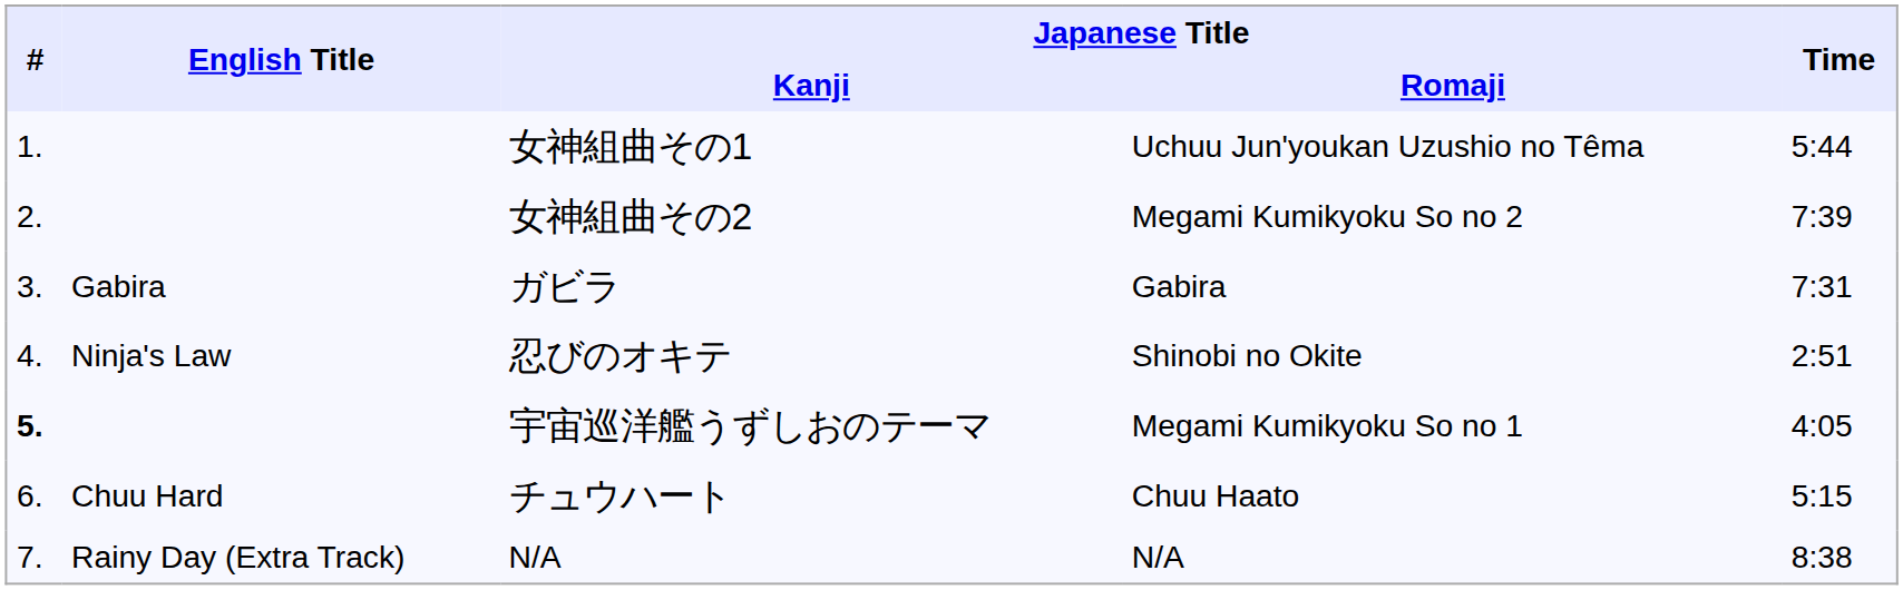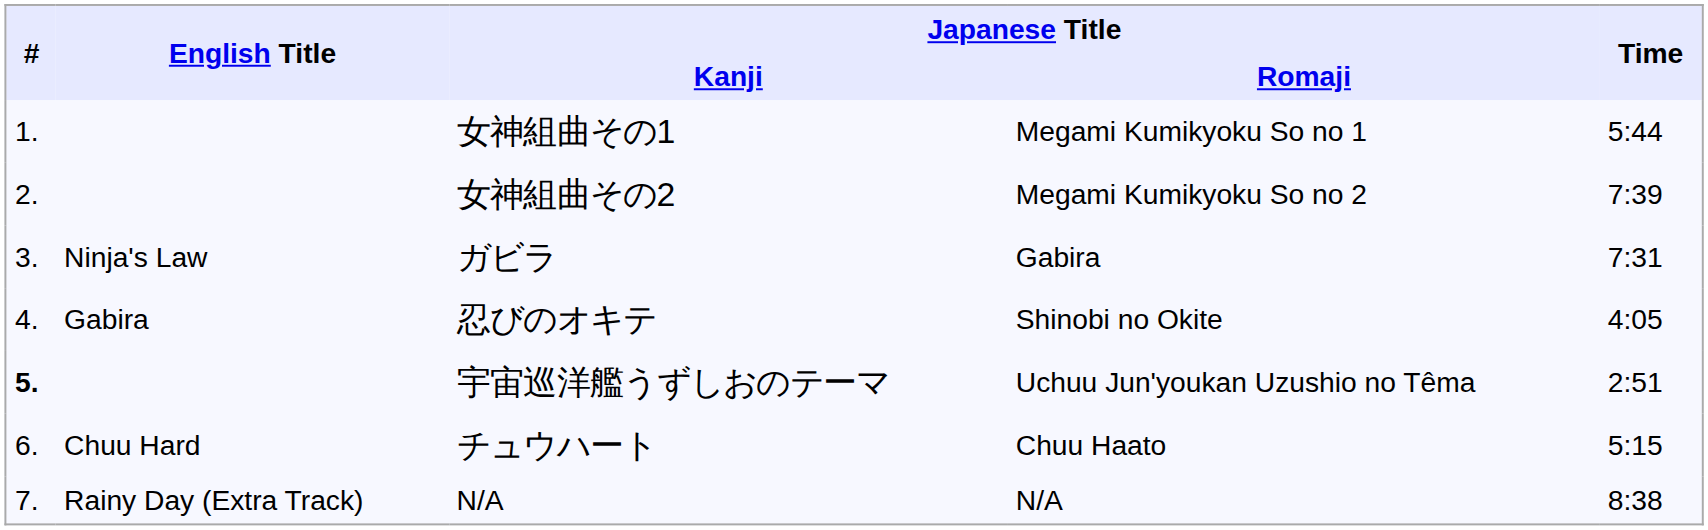 <table border="0" cellpadding="4" cellspacing="0"  style="border:1px #aaa solid; border-collapse:collapse; padding:0.2em; margin:0 1em 1em; background:#f7f8ff; font-size:0.9em; width:98%;">
 <tr style="vertical-align:middle; background:#e6e9ff;">
 <th rowspan="2">#</th>
 <th rowspan="2"><a href='#'>English</a> Title</th>
 <th colspan="2"><a href='#'>Japanese</a> Title</th>
 <th rowspan="2">Time</th>
 </tr>
 <tr style="background:#e6e9ff;">
 <th><a href='#'>Kanji</a></th>
 <th><a href='#'>Romaji</a></th>
 </tr>
 <tr>
 <td>1.</td>
 <td></td>
 <td style="font-size: 120%;">女神組曲その1</td>
-<td>Uchuu Jun'youkan Uzushio no Têma</td>
+<td>Megami Kumikyoku So no 1</td>
 <td>5:44</td>
 </tr>
 <tr>
 <td>2.</td>
 <td></td>
 <td style="font-size: 120%;">女神組曲その2</td>
 <td>Megami Kumikyoku So no 2</td>
 <td>7:39</td>
 </tr>
 <tr>
 <td>3.</td>
-<td>Gabira</td>
+<td>Ninja's Law</td>
 <td style="font-size: 120%;">ガビラ</td>
 <td>Gabira</td>
 <td>7:31</td>
 </tr>
 <tr>
 <td>4.</td>
-<td>Ninja's Law</td>
+<td>Gabira</td>
 <td style="font-size: 120%;">忍びのオキテ</td>
 <td>Shinobi no Okite</td>
-<td>2:51</td>
+<td>4:05</td>
 </tr>
 <tr>
 <td><strong>5.</strong></td>
 <td></td>
 <td style="font-size: 120%;">宇宙巡洋艦うずしおのテーマ</td>
-<td>Megami Kumikyoku So no 1</td>
-<td>4:05</td>
+<td>Uchuu Jun'youkan Uzushio no Têma</td>
+<td>2:51</td>
 </tr>
 <tr>
 <td>6.</td>
 <td>Chuu Hard</td>
 <td style="font-size: 120%;">チュウハート</td>
 <td>Chuu Haato</td>
 <td>5:15</td>
 </tr>
 <tr>
 <td>7.</td>
 <td>Rainy Day (Extra Track)</td>
 <td>N/A</td>
 <td>N/A</td>
 <td>8:38</td>
 </tr>
 </table>
